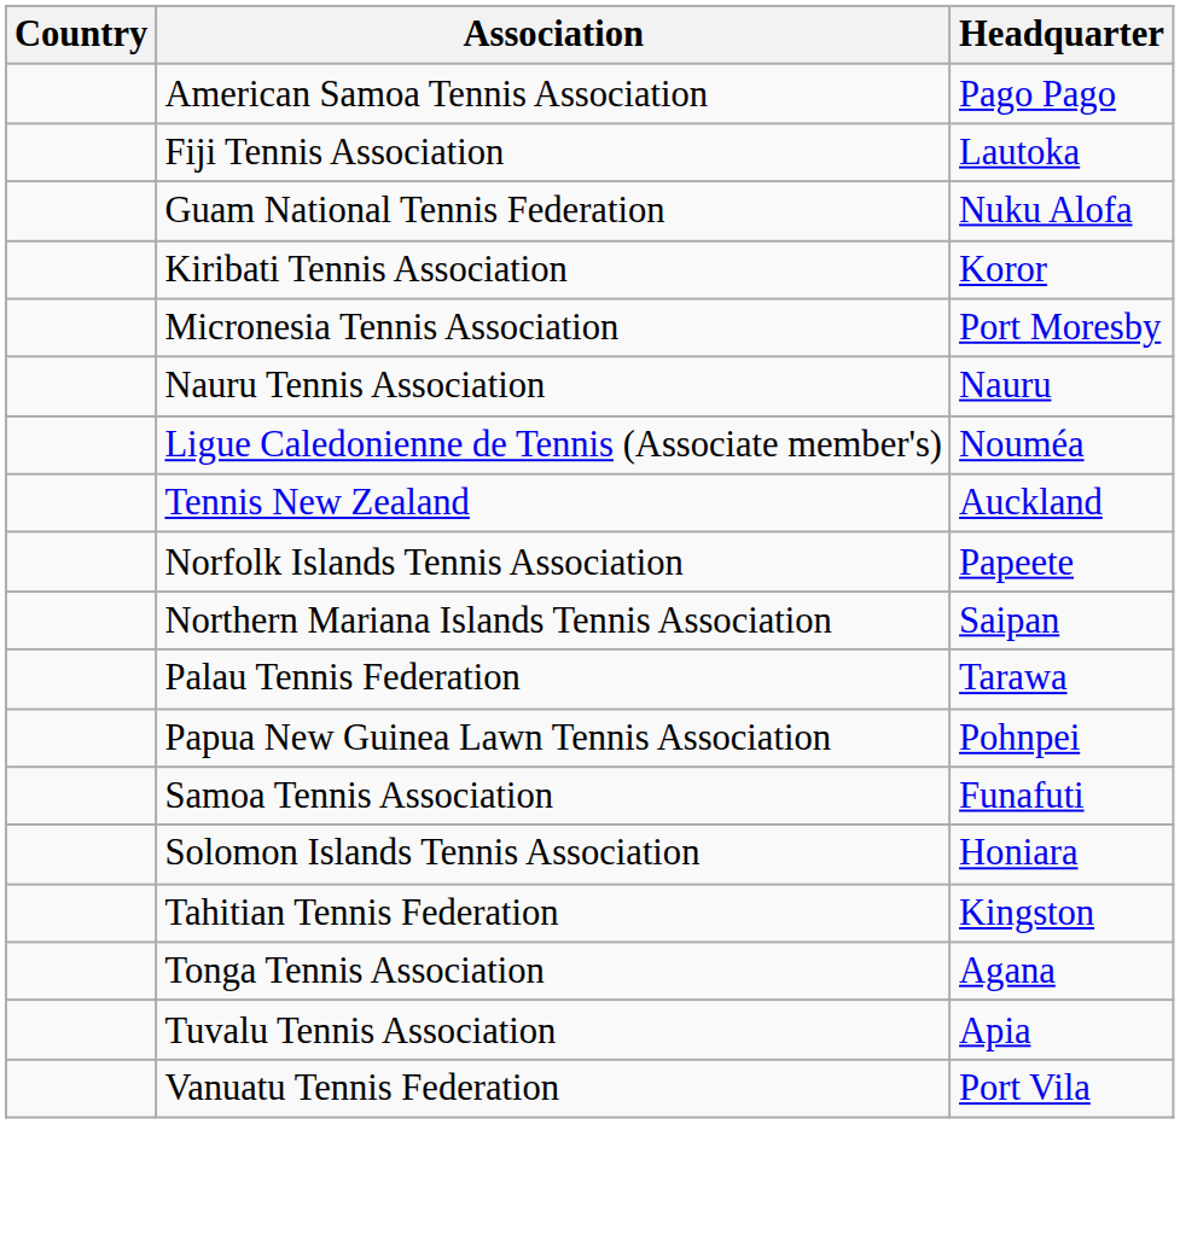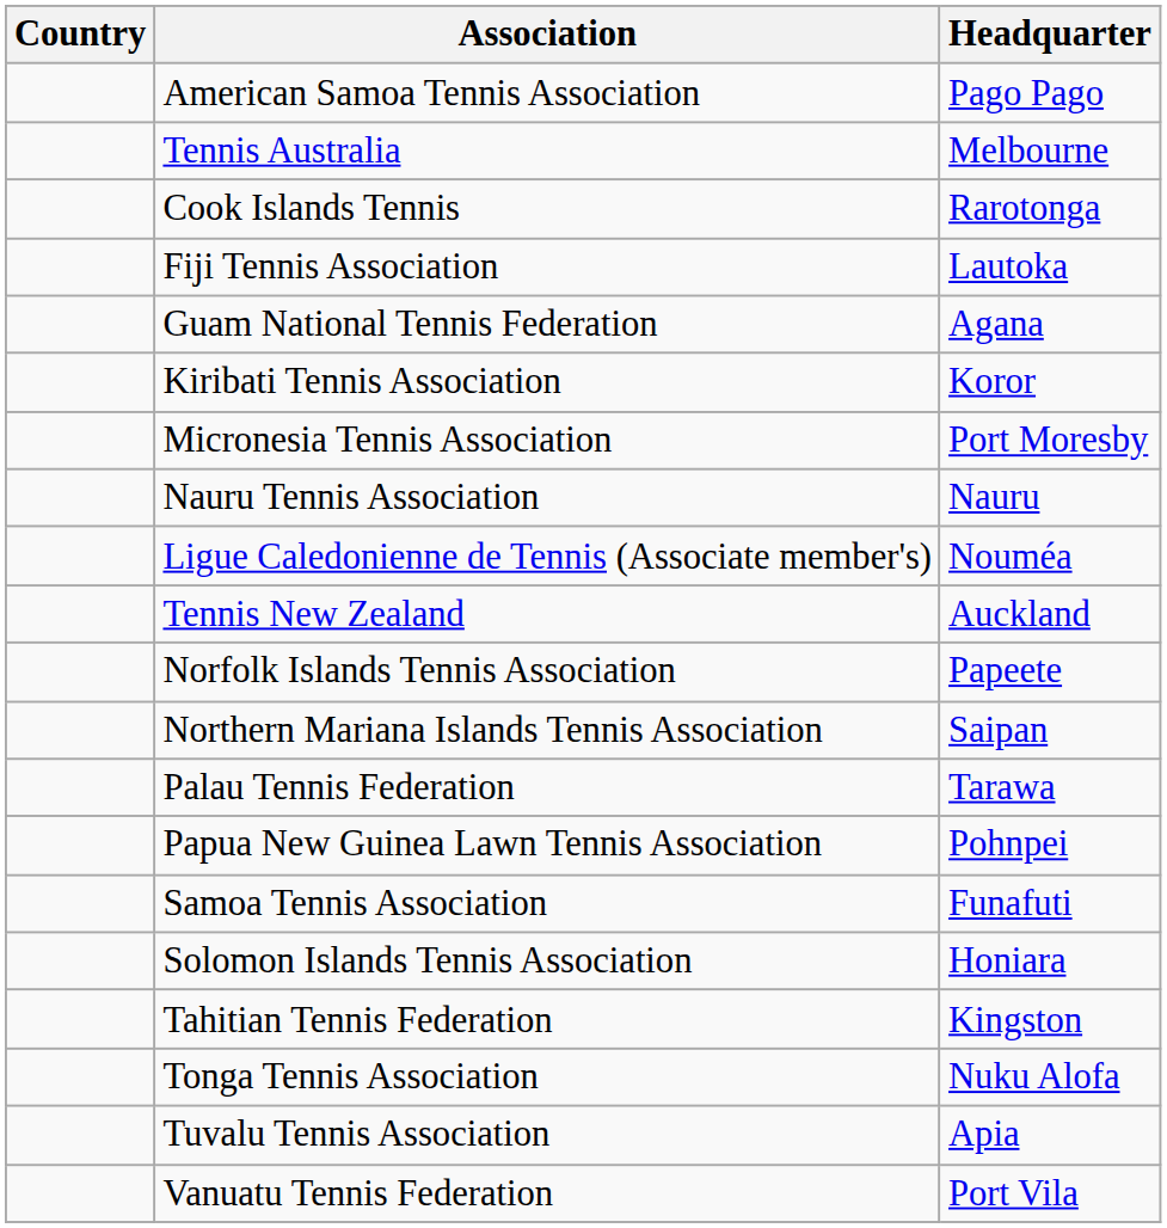 <table class="wikitable">
 <tr>
 <th>Country</th>
 <th>Association</th>
 <th>Headquarter</th>
 </tr>
 <tr>
 <td></td>
 <td>American Samoa Tennis Association</td>
 <td><a href='#'>Pago Pago</a></td>
 </tr>
 <tr>
 <td></td>
+<td><a href='#'>Tennis Australia</a></td>
+<td><a href='#'>Melbourne</a></td>
+</tr>
+<tr>
+<td></td>
+<td>Cook Islands Tennis</td>
+<td><a href='#'>Rarotonga</a></td>
+</tr>
+<tr>
+<td></td>
 <td>Fiji Tennis Association</td>
 <td><a href='#'>Lautoka</a></td>
 </tr>
 <tr>
 <td></td>
 <td>Guam National Tennis Federation</td>
-<td><a href='#'>Nuku Alofa</a></td>
+<td><a href='#'>Agana</a></td>
 </tr>
 <tr>
 <td></td>
 <td>Kiribati Tennis Association</td>
 <td><a href='#'>Koror</a></td>
 </tr>
 <tr>
 <td></td>
 <td>Micronesia Tennis Association</td>
 <td><a href='#'>Port Moresby</a></td>
 </tr>
 <tr>
 <td></td>
 <td>Nauru Tennis Association</td>
 <td><a href='#'>Nauru</a></td>
 </tr>
 <tr>
 <td></td>
 <td><a href='#'>Ligue Caledonienne de Tennis</a> (Associate member's)</td>
 <td><a href='#'>Nouméa</a></td>
 </tr>
 <tr>
 <td></td>
 <td><a href='#'>Tennis New Zealand</a></td>
 <td><a href='#'>Auckland</a></td>
 </tr>
 <tr>
 <td></td>
 <td>Norfolk Islands Tennis Association</td>
 <td><a href='#'>Papeete</a></td>
 </tr>
 <tr>
 <td></td>
 <td>Northern Mariana Islands Tennis Association</td>
 <td><a href='#'>Saipan</a></td>
 </tr>
 <tr>
 <td></td>
 <td>Palau Tennis Federation</td>
 <td><a href='#'>Tarawa</a></td>
 </tr>
 <tr>
 <td></td>
 <td>Papua New Guinea Lawn Tennis Association</td>
 <td><a href='#'>Pohnpei</a></td>
 </tr>
 <tr>
 <td></td>
 <td>Samoa Tennis Association</td>
 <td><a href='#'>Funafuti</a></td>
 </tr>
 <tr>
 <td></td>
 <td>Solomon Islands Tennis Association</td>
 <td><a href='#'>Honiara</a></td>
 </tr>
 <tr>
 <td></td>
 <td>Tahitian Tennis Federation</td>
 <td><a href='#'>Kingston</a></td>
 </tr>
 <tr>
 <td></td>
 <td>Tonga Tennis Association</td>
-<td><a href='#'>Agana</a></td>
+<td><a href='#'>Nuku Alofa</a></td>
 </tr>
 <tr>
 <td></td>
 <td>Tuvalu Tennis Association</td>
 <td><a href='#'>Apia</a></td>
 </tr>
 <tr>
 <td></td>
 <td>Vanuatu Tennis Federation</td>
 <td><a href='#'>Port Vila</a></td>
 </tr>
 </table>
